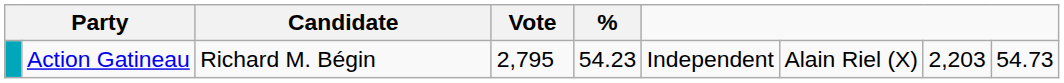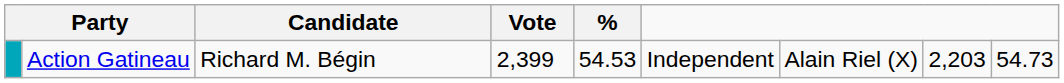 <table class="wikitable">
 <tr>
 <th bgcolor="#DDDDFF" width="100px" colspan="2">Party</th>
 <th bgcolor="#DDDDFF" width="200px">Candidate</th>
 <th bgcolor="#DDDDFF" width="50px">Vote</th>
 <th bgcolor="#DDDDFF" width="30px">%</th>
 </tr>
 <tr>
 <td bgcolor=#00a7ba> </td>
 <td><a href='#'>Action Gatineau</a></td>
 <td>Richard M. Bégin</td>
-<td>2,795</td>
-<td>54.23<br></td>
+<td>2,399</td>
+<td>54.53<br></td>
 <td>Independent</td>
 <td>Alain Riel (X)</td>
 <td>2,203</td>
 <td>54.73</td>
 </tr>
 </table>
